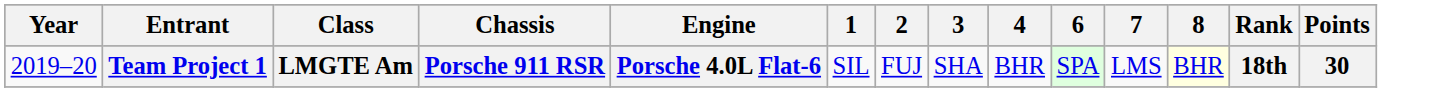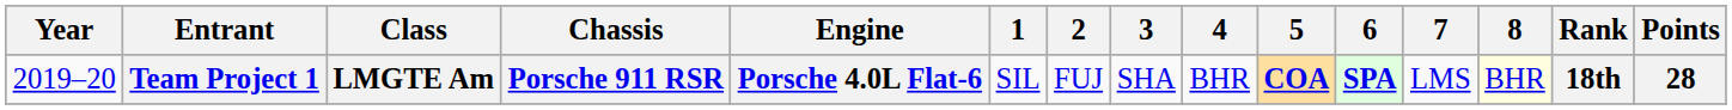 <table class="wikitable" style="text-align:center; font-size:90%">
 <tr>
 <th>Year</th>
 <th>Entrant</th>
 <th>Class</th>
 <th>Chassis</th>
 <th>Engine</th>
 <th>1</th>
 <th>2</th>
 <th>3</th>
 <th>4</th>
+<th>5</th>
 <th>6</th>
 <th>7</th>
 <th>8</th>
 <th>Rank</th>
 <th>Points</th>
 </tr>
 <tr>
 <td><a href='#'>2019–20</a></td>
 <th><a href='#'>Team Project 1</a></th>
 <th>LMGTE Am</th>
 <th><a href='#'>Porsche 911 RSR</a></th>
 <th><a href='#'>Porsche</a> 4.0L <a href='#'>Flat-6</a></th>
 <td><a href='#'>SIL</a></td>
 <td><a href='#'>FUJ</a></td>
 <td><a href='#'>SHA</a></td>
 <td><a href='#'>BHR</a></td>
-<td style="background:#DFFFDF;"><a href='#'>SPA</a><br></td>
+<td style="background:#FFDF9F;"><strong><a href='#'>COA</a></strong><br></td>
+<td style="background:#DFFFDF;"><strong><a href='#'>SPA</a><br></strong></td>
 <td><a href='#'>LMS</a></td>
 <td style="background: lightyellow;"><a href='#'>BHR</a></td>
 <th>18th</th>
-<th>30</th>
+<th>28</th>
 </tr>
 </table>
